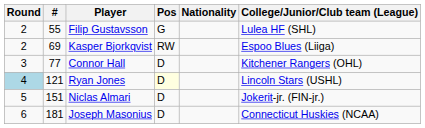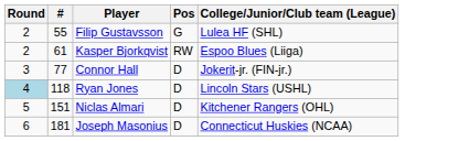 <table class="wikitable">
 <tr>
 <th>Round</th>
 <th>#</th>
 <th>Player</th>
 <th>Pos</th>
-<th>Nationality</th>
 <th>College/Junior/Club team (League)</th>
 </tr>
 <tr>
 <td align=center>2</td>
 <td align=center>55</td>
 <td><a href='#'>Filip Gustavsson</a></td>
 <td>G</td>
-<td></td>
 <td><a href='#'>Lulea HF</a> (SHL)</td>
 </tr>
 <tr>
 <td align=center>2</td>
-<td align=center>69</td>
+<td align=center>61</td>
 <td><a href='#'>Kasper Bjorkqvist</a></td>
 <td>RW</td>
-<td></td>
 <td><a href='#'>Espoo Blues</a> (Liiga)</td>
 </tr>
 <tr>
 <td align=center>3</td>
 <td align=center>77</td>
 <td><a href='#'>Connor Hall</a></td>
 <td>D</td>
-<td></td>
-<td><a href='#'>Kitchener Rangers</a> (OHL)</td>
+<td><a href='#'>Jokerit</a>-jr. (FIN-jr.)</td>
 </tr>
 <tr>
 <td align=center style="background: lightblue;">4</td>
-<td align=center>121</td>
+<td align=center>118</td>
 <td><a href='#'>Ryan Jones</a></td>
-<td style="background: lightyellow;">D</td>
-<td></td>
+<td>D</td>
 <td><a href='#'>Lincoln Stars</a> (USHL)</td>
 </tr>
 <tr>
 <td align=center>5</td>
 <td align=center>151</td>
 <td><a href='#'>Niclas Almari</a></td>
 <td>D</td>
-<td></td>
-<td><a href='#'>Jokerit</a>-jr. (FIN-jr.)</td>
+<td><a href='#'>Kitchener Rangers</a> (OHL)</td>
 </tr>
 <tr>
 <td align=center>6</td>
 <td align=center>181</td>
 <td><a href='#'>Joseph Masonius</a></td>
 <td>D</td>
-<td></td>
 <td><a href='#'>Connecticut Huskies</a> (NCAA)</td>
 </tr>
 </table>
